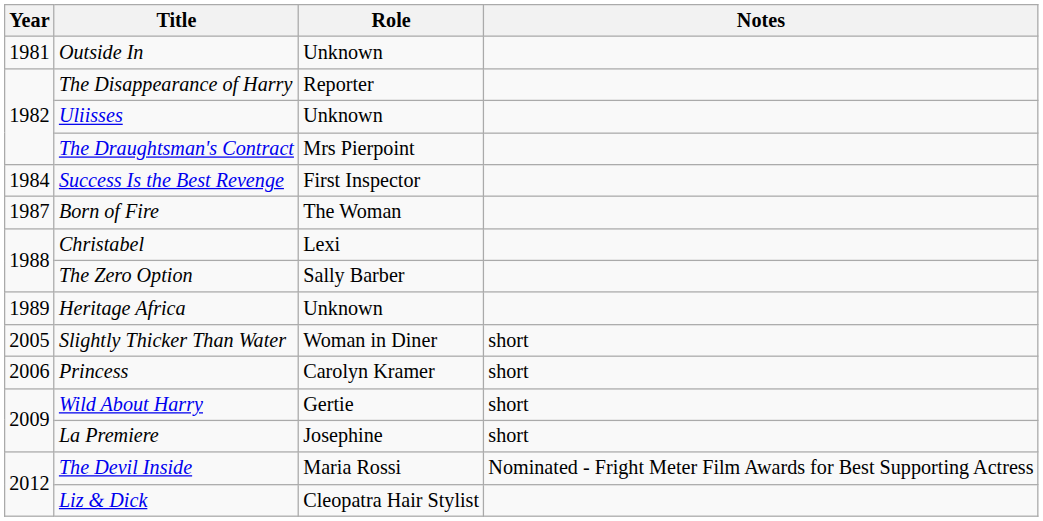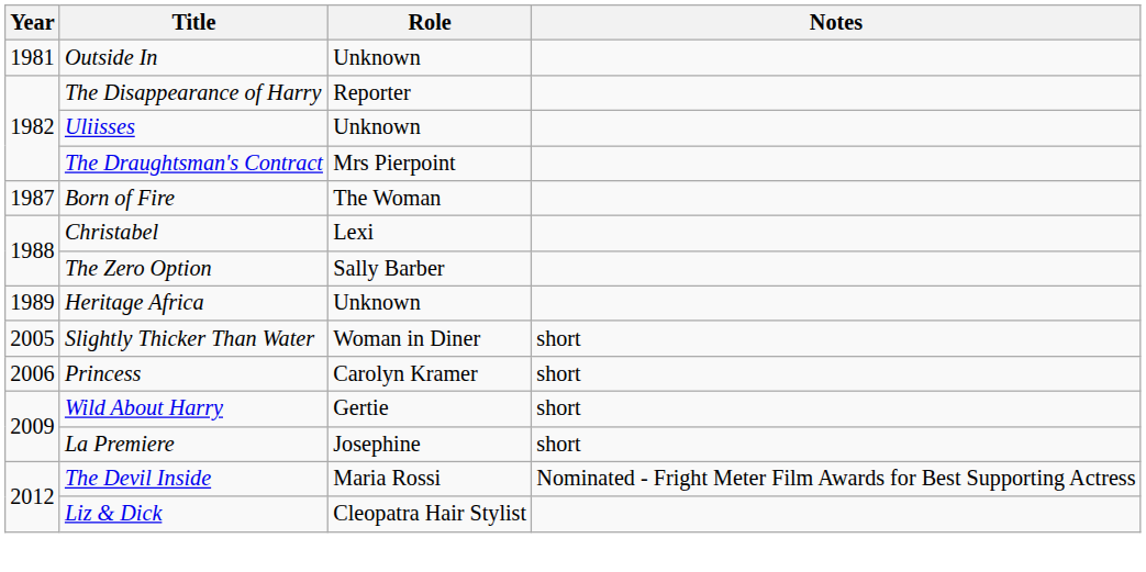 <table class="wikitable sortable">
 <tr>
 <th>Year</th>
 <th>Title</th>
 <th>Role</th>
 <th class="unsortable">Notes</th>
 </tr>
 <tr>
 <td>1981</td>
 <td><em>Outside In</em></td>
 <td>Unknown</td>
 <td></td>
 </tr>
 <tr>
 <td rowspan="3">1982</td>
 <td><em>The Disappearance of Harry</em></td>
 <td>Reporter</td>
 <td></td>
 </tr>
 <tr>
 <td><em><a href='#'>Uliisses</a></em></td>
 <td>Unknown</td>
 <td></td>
 </tr>
 <tr>
 <td><em><a href='#'>The Draughtsman's Contract</a></em></td>
 <td>Mrs Pierpoint</td>
-<td></td>
-</tr>
-<tr>
-<td>1984</td>
-<td><em><a href='#'>Success Is the Best Revenge</a></em></td>
-<td>First Inspector</td>
 <td></td>
 </tr>
 <tr>
 <td>1987</td>
 <td><em>Born of Fire</em></td>
 <td>The Woman</td>
 <td></td>
 </tr>
 <tr>
 <td rowspan="2">1988</td>
 <td><em>Christabel</em></td>
 <td>Lexi</td>
 <td></td>
 </tr>
 <tr>
 <td><em>The Zero Option</em></td>
 <td>Sally Barber</td>
 <td></td>
 </tr>
 <tr>
 <td>1989</td>
 <td><em>Heritage Africa</em></td>
 <td>Unknown</td>
 <td></td>
 </tr>
 <tr>
 <td>2005</td>
 <td><em>Slightly Thicker Than Water</em></td>
 <td>Woman in Diner</td>
 <td>short</td>
 </tr>
 <tr>
 <td>2006</td>
 <td><em>Princess</em></td>
 <td>Carolyn Kramer</td>
 <td>short</td>
 </tr>
 <tr>
 <td rowspan="2">2009</td>
 <td><em><a href='#'>Wild About Harry</a></em></td>
 <td>Gertie</td>
 <td>short</td>
 </tr>
 <tr>
 <td><em>La Premiere</em></td>
 <td>Josephine</td>
 <td>short</td>
 </tr>
 <tr>
 <td rowspan="2">2012</td>
 <td><em><a href='#'>The Devil Inside</a></em></td>
 <td>Maria Rossi</td>
 <td>Nominated - Fright Meter Film Awards for Best Supporting Actress </td>
 </tr>
 <tr>
 <td><em><a href='#'>Liz & Dick</a></em></td>
 <td>Cleopatra Hair Stylist</td>
 <td></td>
 </tr>
 </table>
